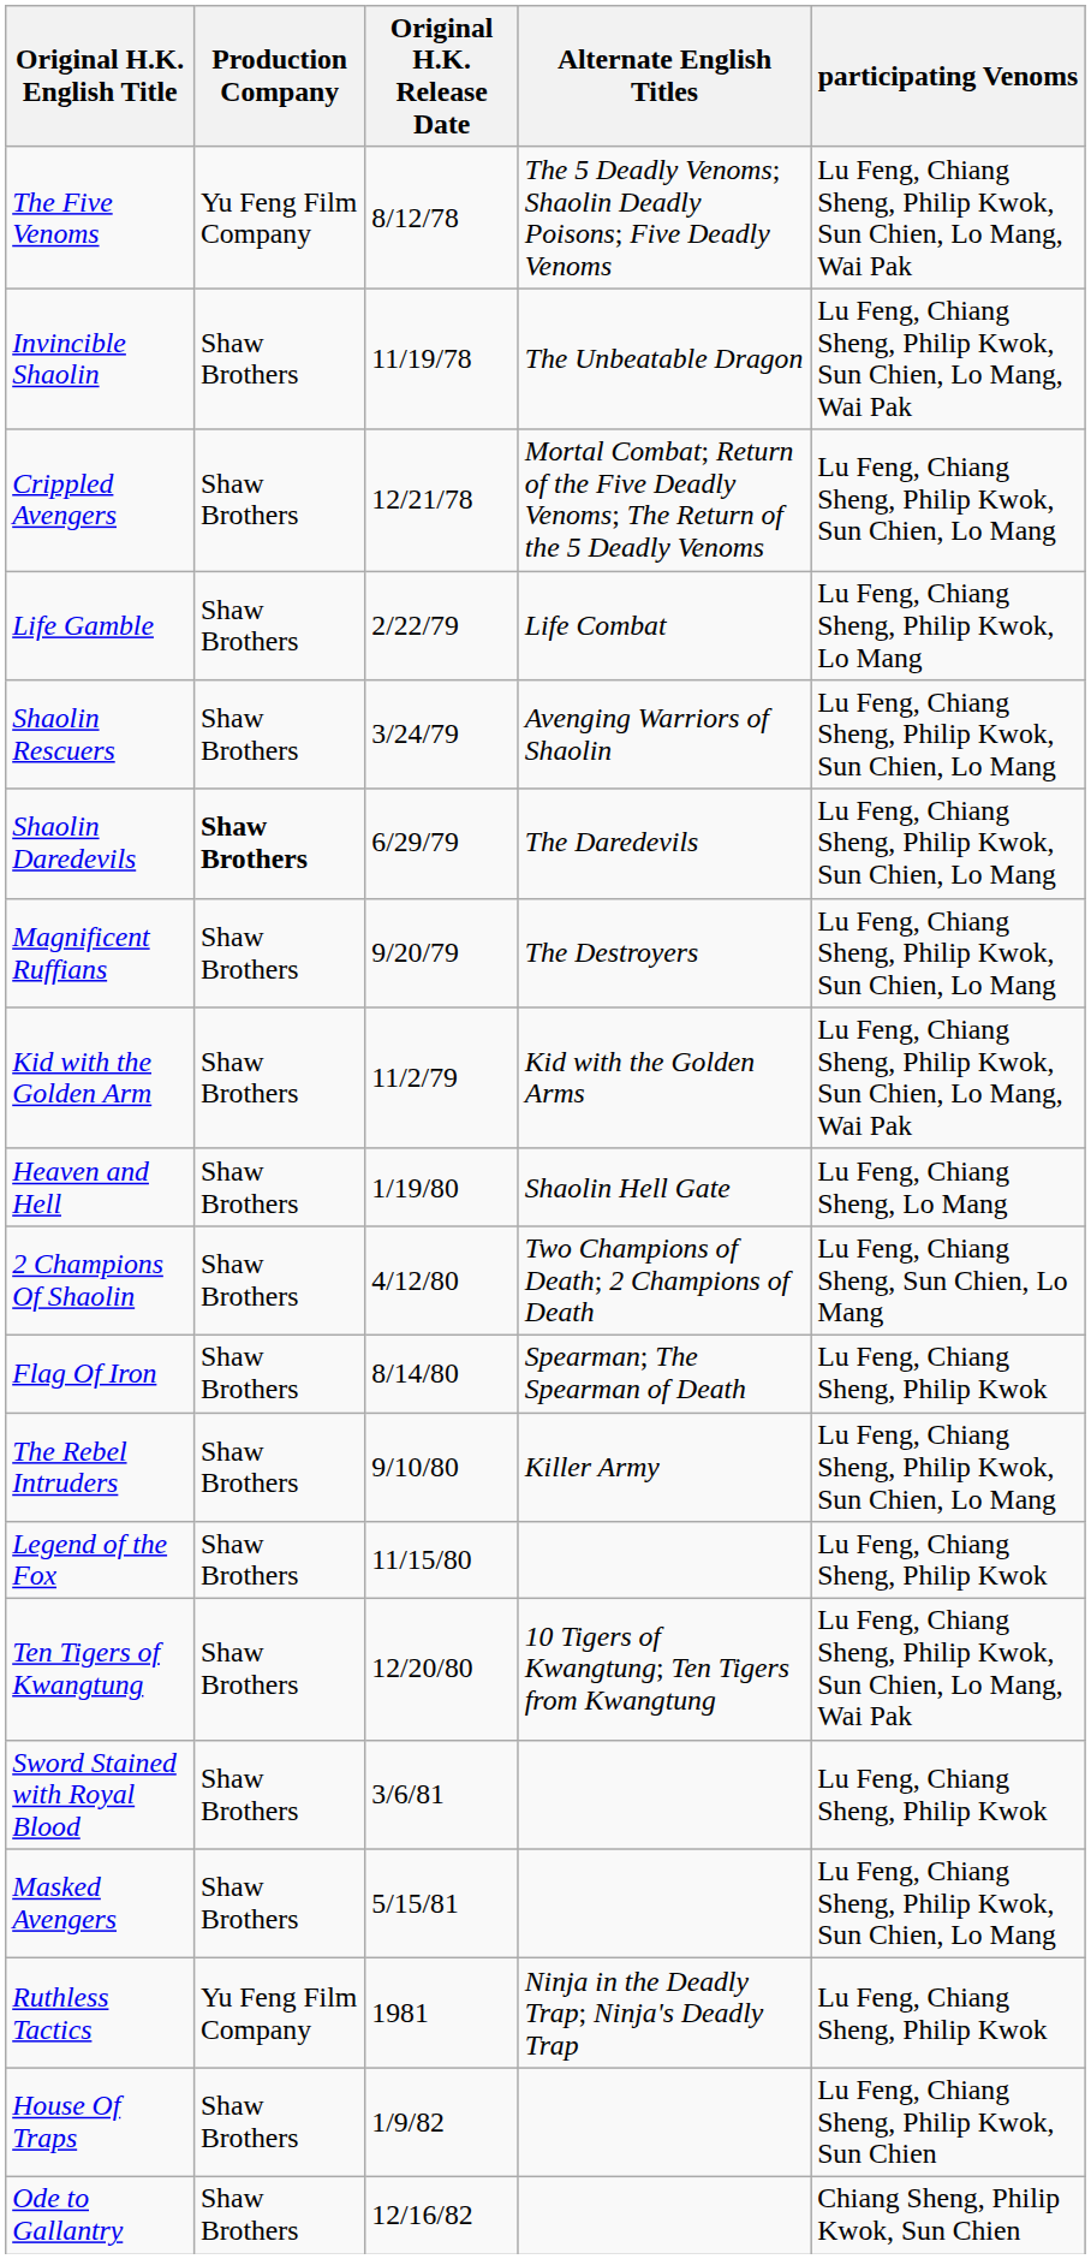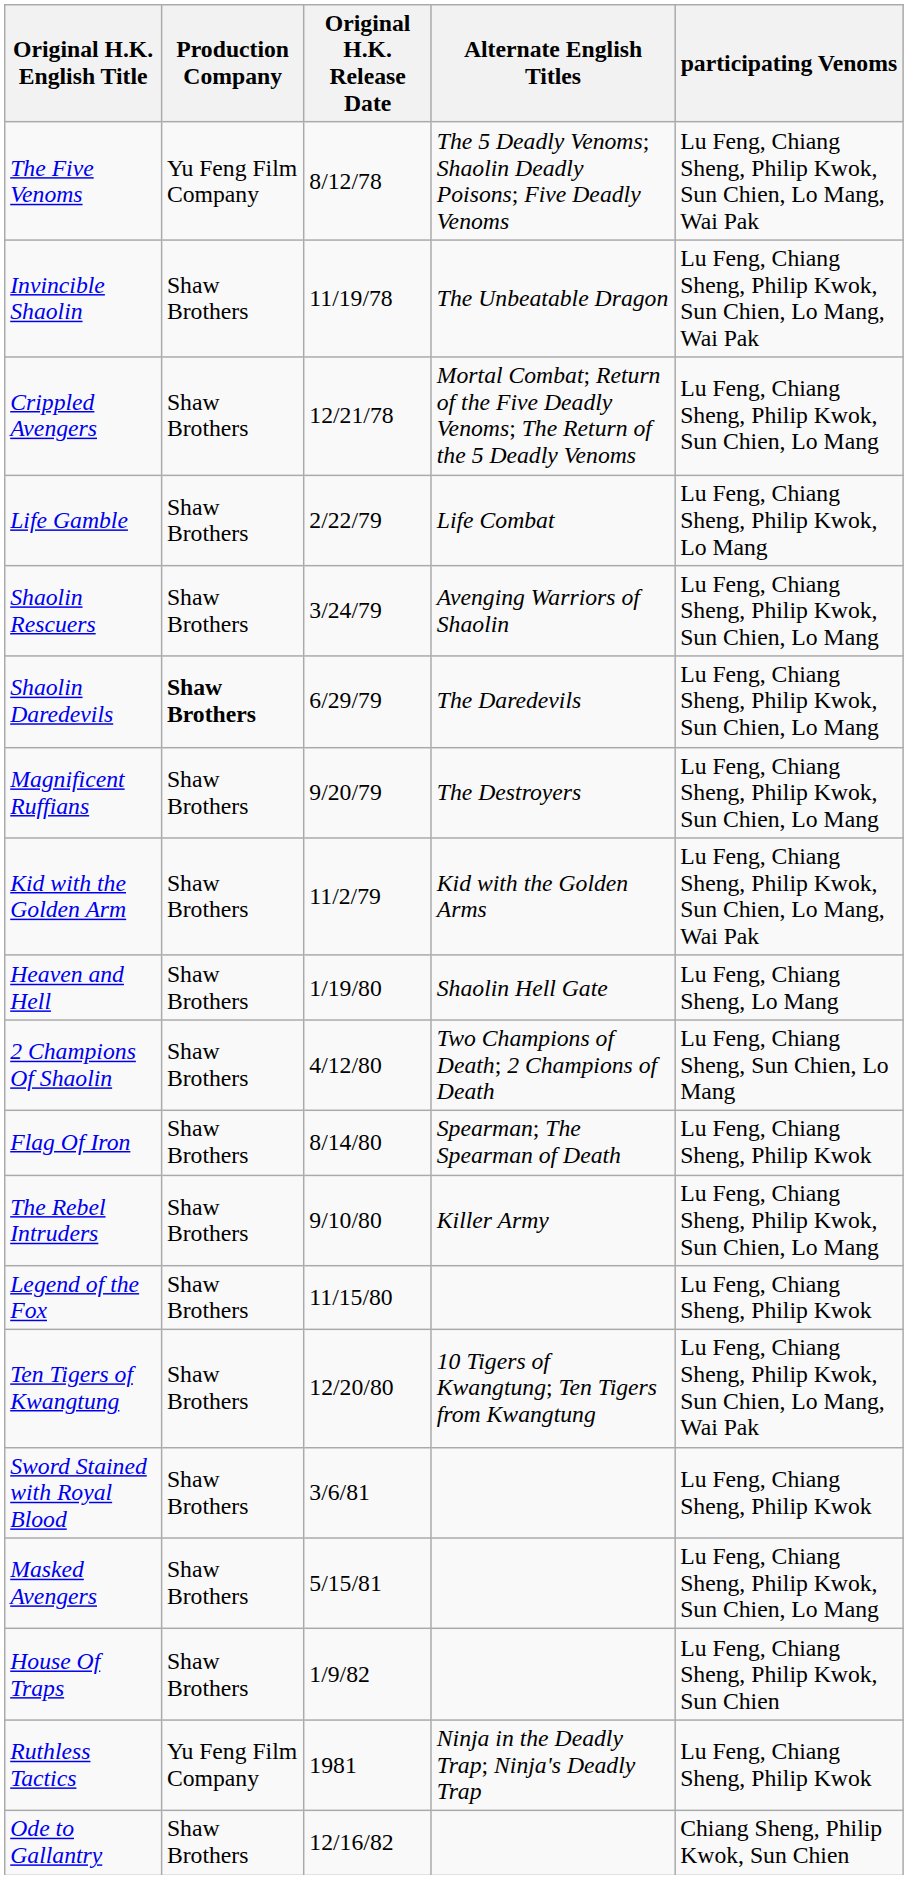 <table class="wikitable">
 <tr>
 <th>Original H.K. English Title</th>
 <th>Production Company</th>
 <th>Original H.K. Release Date</th>
 <th>Alternate English Titles</th>
 <th>participating Venoms</th>
 </tr>
 <tr>
 <td><em><a href='#'>The Five Venoms</a></em></td>
 <td>Yu Feng Film Company</td>
 <td>8/12/78</td>
 <td><em>The 5 Deadly Venoms</em>; <em>Shaolin Deadly Poisons</em>; <em>Five Deadly Venoms</em></td>
 <td>Lu Feng, Chiang Sheng, Philip Kwok, Sun Chien, Lo Mang, Wai Pak</td>
 </tr>
 <tr>
 <td><em><a href='#'>Invincible Shaolin</a></em></td>
 <td>Shaw Brothers</td>
 <td>11/19/78</td>
 <td><em>The Unbeatable Dragon</em></td>
 <td>Lu Feng, Chiang Sheng, Philip Kwok, Sun Chien, Lo Mang, Wai Pak</td>
 </tr>
 <tr>
 <td><em><a href='#'>Crippled Avengers</a></em></td>
 <td>Shaw Brothers</td>
 <td>12/21/78</td>
 <td><em>Mortal Combat</em>; <em>Return of the Five Deadly Venoms</em>; <em>The Return of the 5 Deadly Venoms</em></td>
 <td>Lu Feng, Chiang Sheng, Philip Kwok, Sun Chien, Lo Mang</td>
 </tr>
 <tr>
 <td><em><a href='#'>Life Gamble</a></em></td>
 <td>Shaw Brothers</td>
 <td>2/22/79</td>
 <td><em>Life Combat</em></td>
 <td>Lu Feng, Chiang Sheng, Philip Kwok, Lo Mang</td>
 </tr>
 <tr>
 <td><em><a href='#'>Shaolin Rescuers</a></em></td>
 <td>Shaw Brothers</td>
 <td>3/24/79</td>
 <td><em>Avenging Warriors of Shaolin</em></td>
 <td>Lu Feng, Chiang Sheng, Philip Kwok, Sun Chien, Lo Mang</td>
 </tr>
 <tr>
 <td><em><a href='#'>Shaolin Daredevils</a></em></td>
 <td><strong>Shaw Brothers</strong></td>
 <td>6/29/79</td>
 <td><em>The Daredevils</em></td>
 <td>Lu Feng, Chiang Sheng, Philip Kwok, Sun Chien, Lo Mang</td>
 </tr>
 <tr>
 <td><em><a href='#'>Magnificent Ruffians</a></em></td>
 <td>Shaw Brothers</td>
 <td>9/20/79</td>
 <td><em>The Destroyers</em></td>
 <td>Lu Feng, Chiang Sheng, Philip Kwok, Sun Chien, Lo Mang</td>
 </tr>
 <tr>
 <td><em><a href='#'>Kid with the Golden Arm</a></em></td>
 <td>Shaw Brothers</td>
 <td>11/2/79</td>
 <td><em>Kid with the Golden Arms</em></td>
 <td>Lu Feng, Chiang Sheng, Philip Kwok, Sun Chien, Lo Mang, Wai Pak</td>
 </tr>
 <tr>
 <td><em><a href='#'>Heaven and Hell</a></em></td>
 <td>Shaw Brothers</td>
 <td>1/19/80</td>
 <td><em>Shaolin Hell Gate</em></td>
 <td>Lu Feng, Chiang Sheng, Lo Mang</td>
 </tr>
 <tr>
 <td><em><a href='#'>2 Champions Of Shaolin</a></em></td>
 <td>Shaw Brothers</td>
 <td>4/12/80</td>
 <td><em>Two Champions of Death</em>; <em>2 Champions of Death</em></td>
 <td>Lu Feng, Chiang Sheng, Sun Chien, Lo Mang</td>
 </tr>
 <tr>
 <td><em><a href='#'>Flag Of Iron</a></em></td>
 <td>Shaw Brothers</td>
 <td>8/14/80</td>
 <td><em>Spearman</em>; <em>The Spearman of Death</em></td>
 <td>Lu Feng, Chiang Sheng, Philip Kwok</td>
 </tr>
 <tr>
 <td><em><a href='#'>The Rebel Intruders</a></em></td>
 <td>Shaw Brothers</td>
 <td>9/10/80</td>
 <td><em>Killer Army</em></td>
 <td>Lu Feng, Chiang Sheng, Philip Kwok, Sun Chien, Lo Mang</td>
 </tr>
 <tr>
 <td><em><a href='#'>Legend of the Fox</a></em></td>
 <td>Shaw Brothers</td>
 <td>11/15/80</td>
 <td></td>
 <td>Lu Feng, Chiang Sheng, Philip Kwok</td>
 </tr>
 <tr>
 <td><em><a href='#'>Ten Tigers of Kwangtung</a></em></td>
 <td>Shaw Brothers</td>
 <td>12/20/80</td>
 <td><em>10 Tigers of Kwangtung</em>; <em>Ten Tigers from Kwangtung</em></td>
 <td>Lu Feng, Chiang Sheng, Philip Kwok, Sun Chien, Lo Mang, Wai Pak</td>
 </tr>
 <tr>
 <td><em><a href='#'>Sword Stained with Royal Blood</a></em></td>
 <td>Shaw Brothers</td>
 <td>3/6/81</td>
 <td></td>
 <td>Lu Feng, Chiang Sheng, Philip Kwok</td>
 </tr>
 <tr>
 <td><em><a href='#'>Masked Avengers</a></em></td>
 <td>Shaw Brothers</td>
 <td>5/15/81</td>
 <td></td>
 <td>Lu Feng, Chiang Sheng, Philip Kwok, Sun Chien, Lo Mang</td>
 </tr>
 <tr>
+<td><em><a href='#'>House Of Traps</a></em></td>
+<td>Shaw Brothers</td>
+<td>1/9/82</td>
+<td></td>
+<td>Lu Feng, Chiang Sheng, Philip Kwok, Sun Chien</td>
+</tr>
+<tr>
 <td><em><a href='#'>Ruthless Tactics</a></em></td>
 <td>Yu Feng Film Company</td>
 <td>1981</td>
 <td><em>Ninja in the Deadly Trap</em>; <em>Ninja's Deadly Trap</em></td>
 <td>Lu Feng, Chiang Sheng, Philip Kwok</td>
-</tr>
-<tr>
-<td><em><a href='#'>House Of Traps</a></em></td>
-<td>Shaw Brothers</td>
-<td>1/9/82</td>
-<td></td>
-<td>Lu Feng, Chiang Sheng, Philip Kwok, Sun Chien</td>
 </tr>
 <tr>
 <td><em><a href='#'>Ode to Gallantry</a></em></td>
 <td>Shaw Brothers</td>
 <td>12/16/82</td>
 <td></td>
 <td>Chiang Sheng, Philip Kwok, Sun Chien</td>
 </tr>
 </table>
